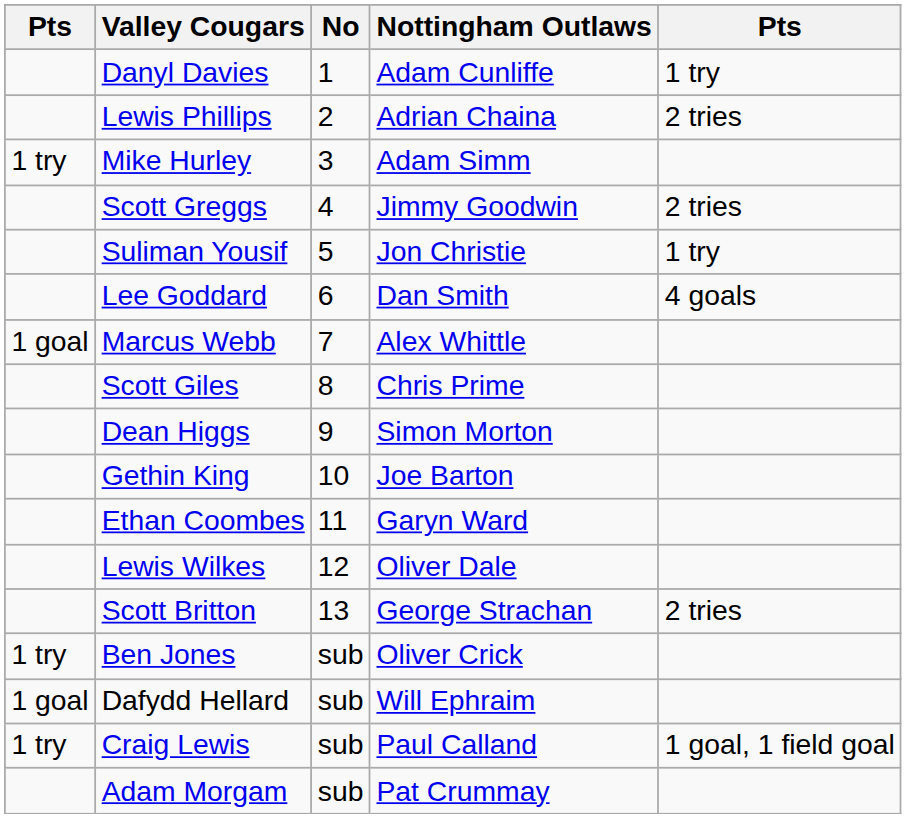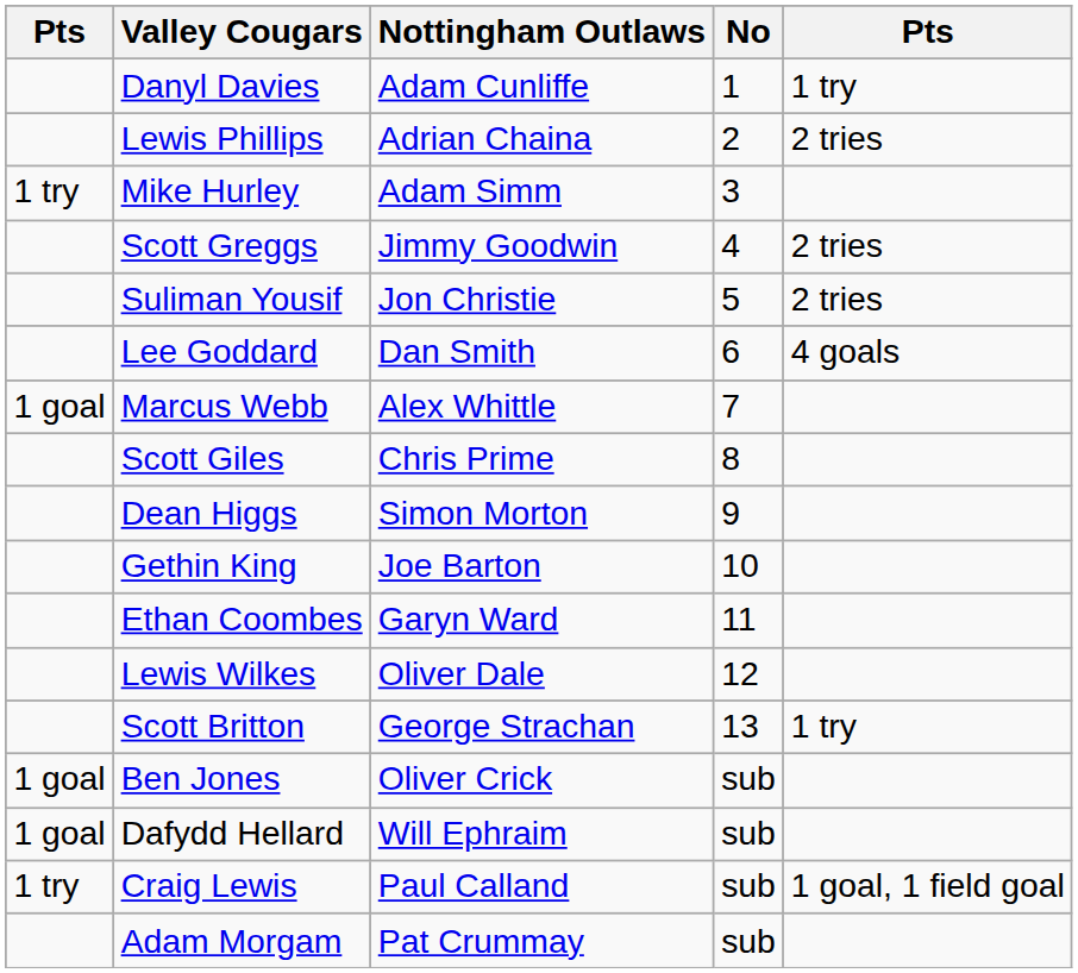 <table class="wikitable">
 <tr>
 <th>Pts</th>
 <th>Valley Cougars</th>
+<th>Nottingham Outlaws</th>
 <th>No</th>
-<th>Nottingham Outlaws</th>
 <th>Pts</th>
 </tr>
 <tr>
 <td></td>
 <td><a href='#'>Danyl Davies</a></td>
+<td><a href='#'>Adam Cunliffe</a></td>
 <td>1</td>
-<td><a href='#'>Adam Cunliffe</a></td>
 <td>1 try</td>
 </tr>
 <tr>
 <td></td>
 <td><a href='#'>Lewis Phillips</a></td>
+<td><a href='#'>Adrian Chaina</a></td>
 <td>2</td>
-<td><a href='#'>Adrian Chaina</a></td>
 <td>2 tries</td>
 </tr>
 <tr>
 <td>1 try</td>
 <td><a href='#'>Mike Hurley</a></td>
+<td><a href='#'>Adam Simm</a></td>
 <td>3</td>
-<td><a href='#'>Adam Simm</a></td>
 <td></td>
 </tr>
 <tr>
 <td></td>
 <td><a href='#'>Scott Greggs</a></td>
+<td><a href='#'>Jimmy Goodwin</a></td>
 <td>4</td>
-<td><a href='#'>Jimmy Goodwin</a></td>
 <td>2 tries</td>
 </tr>
 <tr>
 <td></td>
 <td><a href='#'>Suliman Yousif</a></td>
+<td><a href='#'>Jon Christie</a></td>
 <td>5</td>
-<td><a href='#'>Jon Christie</a></td>
-<td>1 try</td>
+<td>2 tries</td>
 </tr>
 <tr>
 <td></td>
 <td><a href='#'>Lee Goddard</a></td>
+<td><a href='#'>Dan Smith</a></td>
 <td>6</td>
-<td><a href='#'>Dan Smith</a></td>
 <td>4 goals</td>
 </tr>
 <tr>
 <td>1 goal</td>
 <td><a href='#'>Marcus Webb</a></td>
+<td><a href='#'>Alex Whittle</a></td>
 <td>7</td>
-<td><a href='#'>Alex Whittle</a></td>
 <td></td>
 </tr>
 <tr>
 <td></td>
 <td><a href='#'>Scott Giles</a></td>
+<td><a href='#'>Chris Prime</a></td>
 <td>8</td>
-<td><a href='#'>Chris Prime</a></td>
 <td></td>
 </tr>
 <tr>
 <td></td>
 <td><a href='#'>Dean Higgs</a></td>
+<td><a href='#'>Simon Morton</a></td>
 <td>9</td>
-<td><a href='#'>Simon Morton</a></td>
 <td></td>
 </tr>
 <tr>
 <td></td>
 <td><a href='#'>Gethin King</a></td>
+<td><a href='#'>Joe Barton</a></td>
 <td>10</td>
-<td><a href='#'>Joe Barton</a></td>
 <td></td>
 </tr>
 <tr>
 <td></td>
 <td><a href='#'>Ethan Coombes</a></td>
+<td><a href='#'>Garyn Ward</a></td>
 <td>11</td>
-<td><a href='#'>Garyn Ward</a></td>
 <td></td>
 </tr>
 <tr>
 <td></td>
 <td><a href='#'>Lewis Wilkes</a></td>
+<td><a href='#'>Oliver Dale</a></td>
 <td>12</td>
-<td><a href='#'>Oliver Dale</a></td>
 <td></td>
 </tr>
 <tr>
 <td></td>
 <td><a href='#'>Scott Britton</a></td>
+<td><a href='#'>George Strachan</a></td>
 <td>13</td>
-<td><a href='#'>George Strachan</a></td>
-<td>2 tries</td>
+<td>1 try</td>
 </tr>
 <tr>
-<td>1 try</td>
+<td>1 goal</td>
 <td><a href='#'>Ben Jones</a></td>
+<td><a href='#'>Oliver Crick</a></td>
 <td>sub</td>
-<td><a href='#'>Oliver Crick</a></td>
 <td></td>
 </tr>
 <tr>
 <td>1 goal</td>
 <td>Dafydd Hellard</td>
+<td><a href='#'>Will Ephraim</a></td>
 <td>sub</td>
-<td><a href='#'>Will Ephraim</a></td>
 <td></td>
 </tr>
 <tr>
 <td>1 try</td>
 <td><a href='#'>Craig Lewis</a></td>
+<td><a href='#'>Paul Calland</a></td>
 <td>sub</td>
-<td><a href='#'>Paul Calland</a></td>
 <td>1 goal, 1 field goal</td>
 </tr>
 <tr>
 <td></td>
 <td><a href='#'>Adam Morgam</a></td>
+<td><a href='#'>Pat Crummay</a></td>
 <td>sub</td>
-<td><a href='#'>Pat Crummay</a></td>
 <td></td>
 </tr>
 </table>
